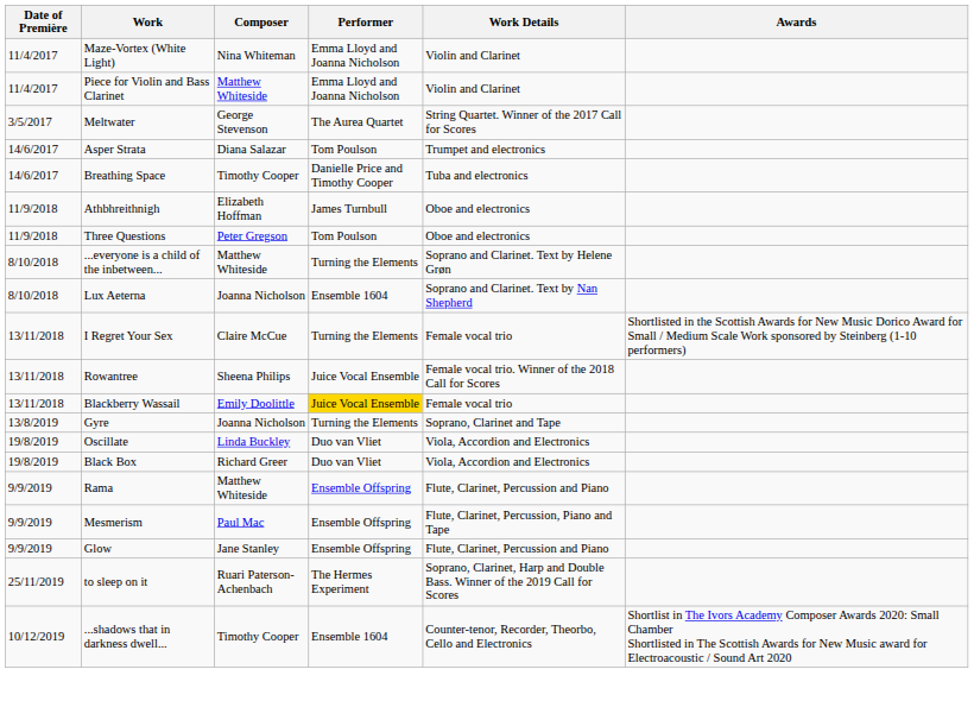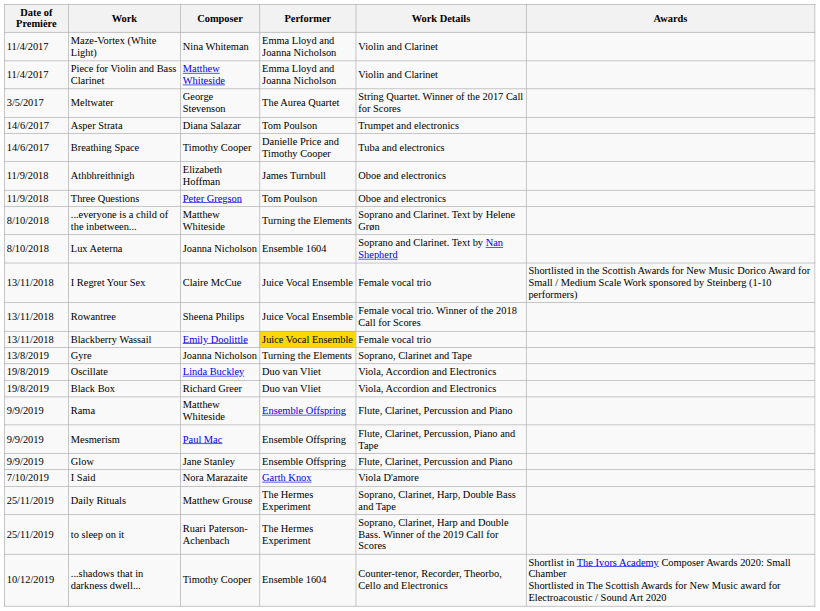 <table class="wikitable">
 <tr>
 <th>Date of Première</th>
 <th>Work</th>
 <th>Composer</th>
 <th>Performer</th>
 <th>Work Details</th>
 <th>Awards</th>
 </tr>
 <tr>
 <td>11/4/2017</td>
 <td>Maze-Vortex (White  Light)</td>
 <td>Nina Whiteman</td>
 <td>Emma Lloyd and Joanna Nicholson</td>
 <td>Violin and Clarinet</td>
 <td></td>
 </tr>
 <tr>
 <td>11/4/2017</td>
 <td>Piece for Violin and Bass Clarinet</td>
 <td><a href='#'>Matthew Whiteside</a></td>
 <td>Emma Lloyd and Joanna Nicholson</td>
 <td>Violin and Clarinet</td>
 <td></td>
 </tr>
 <tr>
 <td>3/5/2017</td>
 <td>Meltwater</td>
 <td>George Stevenson</td>
 <td>The Aurea Quartet</td>
 <td>String Quartet. Winner of the 2017 Call for Scores</td>
 <td></td>
 </tr>
 <tr>
 <td>14/6/2017</td>
 <td>Asper Strata</td>
 <td>Diana Salazar</td>
 <td>Tom Poulson</td>
 <td>Trumpet and electronics</td>
 <td></td>
 </tr>
 <tr>
 <td>14/6/2017</td>
 <td>Breathing Space</td>
 <td>Timothy Cooper</td>
 <td>Danielle Price and Timothy Cooper</td>
 <td>Tuba and electronics</td>
 <td></td>
 </tr>
 <tr>
 <td>11/9/2018</td>
 <td>Athbhreithnigh</td>
 <td>Elizabeth Hoffman</td>
 <td>James Turnbull</td>
 <td>Oboe and electronics</td>
 <td></td>
 </tr>
 <tr>
 <td>11/9/2018</td>
 <td>Three Questions</td>
 <td><a href='#'>Peter Gregson</a></td>
 <td>Tom Poulson</td>
 <td>Oboe and electronics</td>
 <td></td>
 </tr>
 <tr>
 <td>8/10/2018</td>
 <td>...everyone is a child of the inbetween...</td>
 <td>Matthew Whiteside</td>
 <td>Turning the Elements</td>
 <td>Soprano and Clarinet. Text by Helene Grøn</td>
 <td></td>
 </tr>
 <tr>
 <td>8/10/2018</td>
 <td>Lux Aeterna</td>
 <td>Joanna Nicholson</td>
 <td>Ensemble 1604</td>
 <td>Soprano and Clarinet. Text by <a href='#'>Nan Shepherd</a></td>
 <td></td>
 </tr>
 <tr>
 <td>13/11/2018</td>
 <td>I Regret Your Sex</td>
 <td>Claire McCue</td>
-<td>Turning the Elements</td>
+<td>Juice Vocal Ensemble</td>
 <td>Female vocal trio</td>
 <td>Shortlisted in the Scottish Awards for New Music Dorico Award for Small / Medium Scale Work sponsored by Steinberg (1-10 performers)</td>
 </tr>
 <tr>
 <td>13/11/2018</td>
 <td>Rowantree</td>
 <td>Sheena Philips</td>
 <td>Juice Vocal Ensemble</td>
 <td>Female vocal trio. Winner of the 2018 Call for Scores</td>
 <td></td>
 </tr>
 <tr>
 <td>13/11/2018</td>
 <td>Blackberry Wassail</td>
 <td><a href='#'>Emily Doolittle</a></td>
 <td style="background: gold;">Juice Vocal Ensemble</td>
 <td>Female vocal trio</td>
 <td></td>
 </tr>
 <tr>
 <td>13/8/2019</td>
 <td>Gyre</td>
 <td>Joanna Nicholson</td>
 <td>Turning the Elements</td>
 <td>Soprano, Clarinet and Tape</td>
 <td></td>
 </tr>
 <tr>
 <td>19/8/2019</td>
 <td>Oscillate</td>
 <td><a href='#'>Linda Buckley</a></td>
 <td>Duo van Vliet</td>
 <td>Viola, Accordion and Electronics</td>
 <td></td>
 </tr>
 <tr>
 <td>19/8/2019</td>
 <td>Black Box</td>
 <td>Richard Greer</td>
 <td>Duo van Vliet</td>
 <td>Viola, Accordion and Electronics</td>
 <td></td>
 </tr>
 <tr>
 <td>9/9/2019</td>
 <td>Rama</td>
 <td>Matthew Whiteside</td>
 <td><a href='#'>Ensemble Offspring</a></td>
 <td>Flute, Clarinet, Percussion and Piano</td>
 <td></td>
 </tr>
 <tr>
 <td>9/9/2019</td>
 <td>Mesmerism</td>
 <td><a href='#'>Paul Mac</a></td>
 <td>Ensemble Offspring</td>
 <td>Flute, Clarinet, Percussion, Piano and Tape</td>
 <td></td>
 </tr>
 <tr>
 <td>9/9/2019</td>
 <td>Glow</td>
 <td>Jane Stanley</td>
 <td>Ensemble Offspring</td>
 <td>Flute, Clarinet, Percussion and Piano</td>
 <td></td>
 </tr>
 <tr>
+<td>7/10/2019</td>
+<td>I Said</td>
+<td>Nora Marazaite</td>
+<td><a href='#'>Garth Knox</a></td>
+<td>Viola D'amore</td>
+<td></td>
+</tr>
+<tr>
+<td>25/11/2019</td>
+<td>Daily Rituals</td>
+<td>Matthew Grouse</td>
+<td>The Hermes Experiment</td>
+<td>Soprano, Clarinet, Harp, Double Bass and Tape</td>
+<td></td>
+</tr>
+<tr>
 <td>25/11/2019</td>
 <td>to sleep on it</td>
 <td>Ruari Paterson-Achenbach</td>
 <td>The Hermes Experiment</td>
 <td>Soprano, Clarinet, Harp and Double Bass. Winner of the 2019 Call for Scores</td>
 <td></td>
 </tr>
 <tr>
 <td>10/12/2019</td>
 <td>...shadows that in darkness dwell...</td>
 <td>Timothy Cooper</td>
 <td>Ensemble 1604</td>
 <td>Counter-tenor, Recorder, Theorbo, Cello and Electronics</td>
 <td>Shortlist in <a href='#'>The Ivors Academy</a> Composer Awards 2020: Small Chamber<br>Shortlisted in The Scottish Awards for New Music award for Electroacoustic / Sound Art 2020</td>
 </tr>
 </table>
